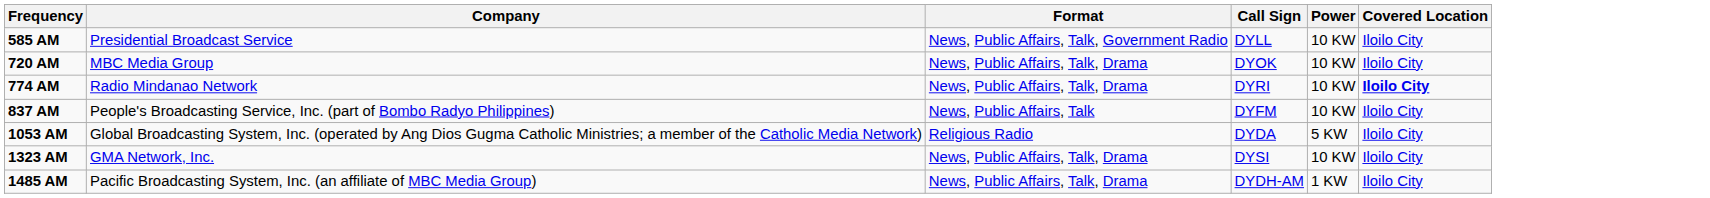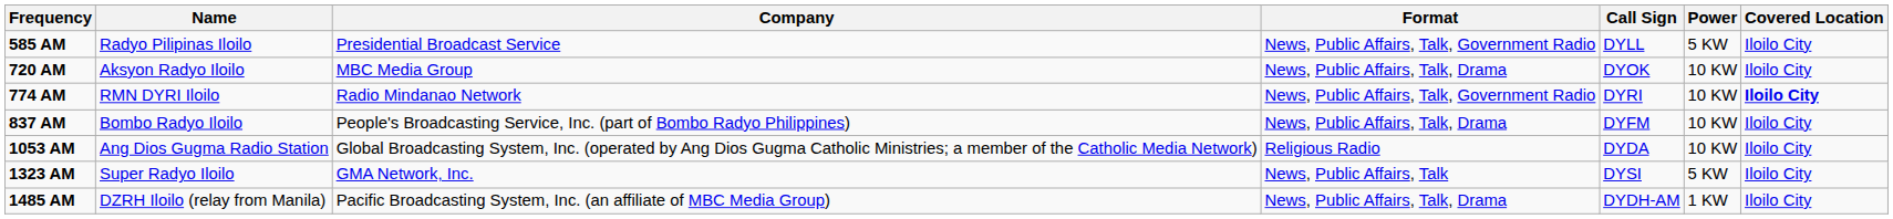 <table class="wikitable">
 <tr>
 <th>Frequency</th>
+<th>Name</th>
 <th>Company</th>
 <th>Format</th>
 <th>Call Sign</th>
 <th>Power</th>
 <th>Covered Location</th>
 </tr>
 <tr>
 <td><strong>585 AM</strong></td>
+<td><a href='#'>Radyo Pilipinas Iloilo</a></td>
 <td><a href='#'>Presidential Broadcast Service</a></td>
 <td><a href='#'>News</a>, <a href='#'>Public Affairs</a>, <a href='#'>Talk</a>, <a href='#'>Government Radio</a></td>
 <td><a href='#'>DYLL</a></td>
-<td>10 KW</td>
+<td>5 KW</td>
 <td><a href='#'>Iloilo City</a></td>
 </tr>
 <tr>
 <td><strong>720 AM</strong></td>
+<td><a href='#'>Aksyon Radyo Iloilo</a></td>
 <td><a href='#'>MBC Media Group</a></td>
 <td><a href='#'>News</a>, <a href='#'>Public Affairs</a>, <a href='#'>Talk</a>, <a href='#'>Drama</a></td>
 <td><a href='#'>DYOK</a></td>
 <td>10 KW</td>
 <td><a href='#'>Iloilo City</a></td>
 </tr>
 <tr>
 <td><strong>774 AM</strong></td>
+<td><a href='#'>RMN DYRI Iloilo</a></td>
 <td><a href='#'>Radio Mindanao Network</a></td>
-<td><a href='#'>News</a>, <a href='#'>Public Affairs</a>, <a href='#'>Talk</a>, <a href='#'>Drama</a></td>
+<td><a href='#'>News</a>, <a href='#'>Public Affairs</a>, <a href='#'>Talk</a>, <a href='#'>Government Radio</a></td>
 <td><a href='#'>DYRI</a></td>
 <td>10 KW</td>
 <td><strong><a href='#'>Iloilo City</a></strong></td>
 </tr>
 <tr>
 <td><strong>837 AM</strong></td>
+<td><a href='#'>Bombo Radyo Iloilo</a></td>
 <td>People's Broadcasting Service, Inc. (part of <a href='#'>Bombo Radyo Philippines</a>)</td>
-<td><a href='#'>News</a>, <a href='#'>Public Affairs</a>, <a href='#'>Talk</a></td>
+<td><a href='#'>News</a>, <a href='#'>Public Affairs</a>, <a href='#'>Talk</a>, <a href='#'>Drama</a></td>
 <td><a href='#'>DYFM</a></td>
 <td>10 KW</td>
 <td><a href='#'>Iloilo City</a></td>
 </tr>
 <tr>
 <td><strong>1053 AM</strong></td>
+<td><a href='#'>Ang Dios Gugma Radio Station</a></td>
 <td>Global Broadcasting System, Inc. (operated by Ang Dios Gugma Catholic Ministries; a member of the <a href='#'>Catholic Media Network</a>)</td>
 <td><a href='#'>Religious Radio</a></td>
 <td><a href='#'>DYDA</a></td>
+<td>10 KW</td>
+<td><a href='#'>Iloilo City</a></td>
+</tr>
+<tr>
+<td><strong>1323 AM</strong></td>
+<td><a href='#'>Super Radyo Iloilo</a></td>
+<td><a href='#'>GMA Network, Inc.</a></td>
+<td><a href='#'>News</a>, <a href='#'>Public Affairs</a>, <a href='#'>Talk</a></td>
+<td><a href='#'>DYSI</a></td>
 <td>5 KW</td>
 <td><a href='#'>Iloilo City</a></td>
 </tr>
 <tr>
-<td><strong>1323 AM</strong></td>
-<td><a href='#'>GMA Network, Inc.</a></td>
-<td><a href='#'>News</a>, <a href='#'>Public Affairs</a>, <a href='#'>Talk</a>, <a href='#'>Drama</a></td>
-<td><a href='#'>DYSI</a></td>
-<td>10 KW</td>
-<td><a href='#'>Iloilo City</a></td>
-</tr>
-<tr>
 <td><strong>1485 AM</strong></td>
+<td><a href='#'>DZRH Iloilo</a> (relay from Manila)</td>
 <td>Pacific Broadcasting System, Inc. (an affiliate of <a href='#'>MBC Media Group</a>)</td>
 <td><a href='#'>News</a>, <a href='#'>Public Affairs</a>, <a href='#'>Talk</a>, <a href='#'>Drama</a></td>
 <td><a href='#'>DYDH-AM</a></td>
 <td>1 KW</td>
 <td><a href='#'>Iloilo City</a></td>
 </tr>
 </table>
